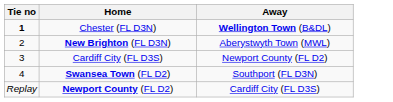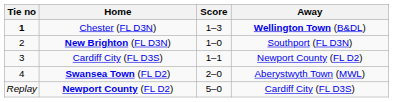 <table class="wikitable" style="text-align:center">
 <tr>
 <th width=50>Tie no</th>
 <th width=250>Home</th>
+<th width=50>Score</th>
 <th width=250>Away</th>
 </tr>
 <tr>
 <td><strong>1</strong></td>
 <td><a href='#'>Chester</a> (<a href='#'>FL D3N</a>)</td>
+<td>1–3</td>
 <td><strong><a href='#'>Wellington Town</a></strong> (<a href='#'>B&DL</a>)</td>
 </tr>
 <tr>
 <td>2</td>
 <td><strong><a href='#'>New Brighton</a></strong> (<a href='#'>FL D3N</a>)</td>
-<td><a href='#'>Aberystwyth Town</a> (<a href='#'>MWL</a>)</td>
+<td>1–0</td>
+<td><a href='#'>Southport</a> (<a href='#'>FL D3N</a>)</td>
 </tr>
 <tr>
 <td>3</td>
 <td><a href='#'>Cardiff City</a> (<a href='#'>FL D3S</a>)</td>
+<td>1–1</td>
 <td><a href='#'>Newport County</a> (<a href='#'>FL D2</a>)</td>
 </tr>
 <tr>
 <td>4</td>
 <td><strong><a href='#'>Swansea Town</a></strong> (<a href='#'>FL D2</a>)</td>
-<td><a href='#'>Southport</a> (<a href='#'>FL D3N</a>)</td>
+<td>2–0</td>
+<td><a href='#'>Aberystwyth Town</a> (<a href='#'>MWL</a>)</td>
 </tr>
 <tr>
 <td><em>Replay</em></td>
 <td><strong><a href='#'>Newport County</a></strong> (<a href='#'>FL D2</a>)</td>
+<td>5–0</td>
 <td><a href='#'>Cardiff City</a> (<a href='#'>FL D3S</a>)</td>
 </tr>
 </table>
